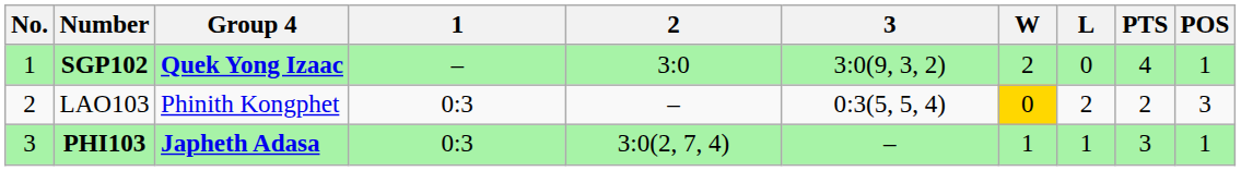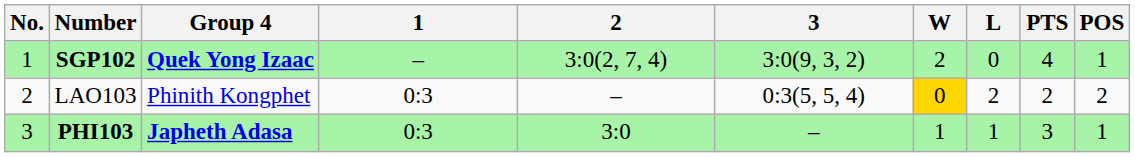 <table class=wikitable style="text-align:center;">
 <tr>
 <th>No.</th>
 <th>Number</th>
 <th>Group 4</th>
 <th width=130>1</th>
 <th width=130>2</th>
 <th width=130>3</th>
 <th width=30>W</th>
 <th width=30>L</th>
 <th width=30>PTS</th>
 <th width=30>POS</th>
 </tr>
 <tr bgcolor=#a7f3a7>
 <td>1</td>
 <td><strong>SGP102</strong></td>
 <td style="text-align:left;"> <strong><a href='#'>Quek Yong Izaac</a></strong></td>
 <td>–</td>
-<td>3:0</td>
+<td>3:0(2, 7, 4)</td>
 <td>3:0(9, 3, 2)</td>
 <td>2</td>
 <td>0</td>
 <td>4</td>
 <td>1</td>
 </tr>
 <tr>
 <td>2</td>
 <td>LAO103</td>
 <td style="text-align:left;"> <a href='#'>Phinith Kongphet</a></td>
 <td>0:3</td>
 <td>–</td>
 <td>0:3(5, 5, 4)</td>
 <td style="background: gold;">0</td>
 <td>2</td>
 <td>2</td>
-<td>3</td>
+<td>2</td>
 </tr>
 <tr bgcolor=#a7f3a7>
 <td>3</td>
 <td><strong>PHI103</strong></td>
 <td style="text-align:left;"> <strong><a href='#'>Japheth Adasa</a></strong></td>
 <td>0:3</td>
-<td>3:0(2, 7, 4)</td>
+<td>3:0</td>
 <td>–</td>
 <td>1</td>
 <td>1</td>
 <td>3</td>
 <td>1</td>
 </tr>
 </table>
